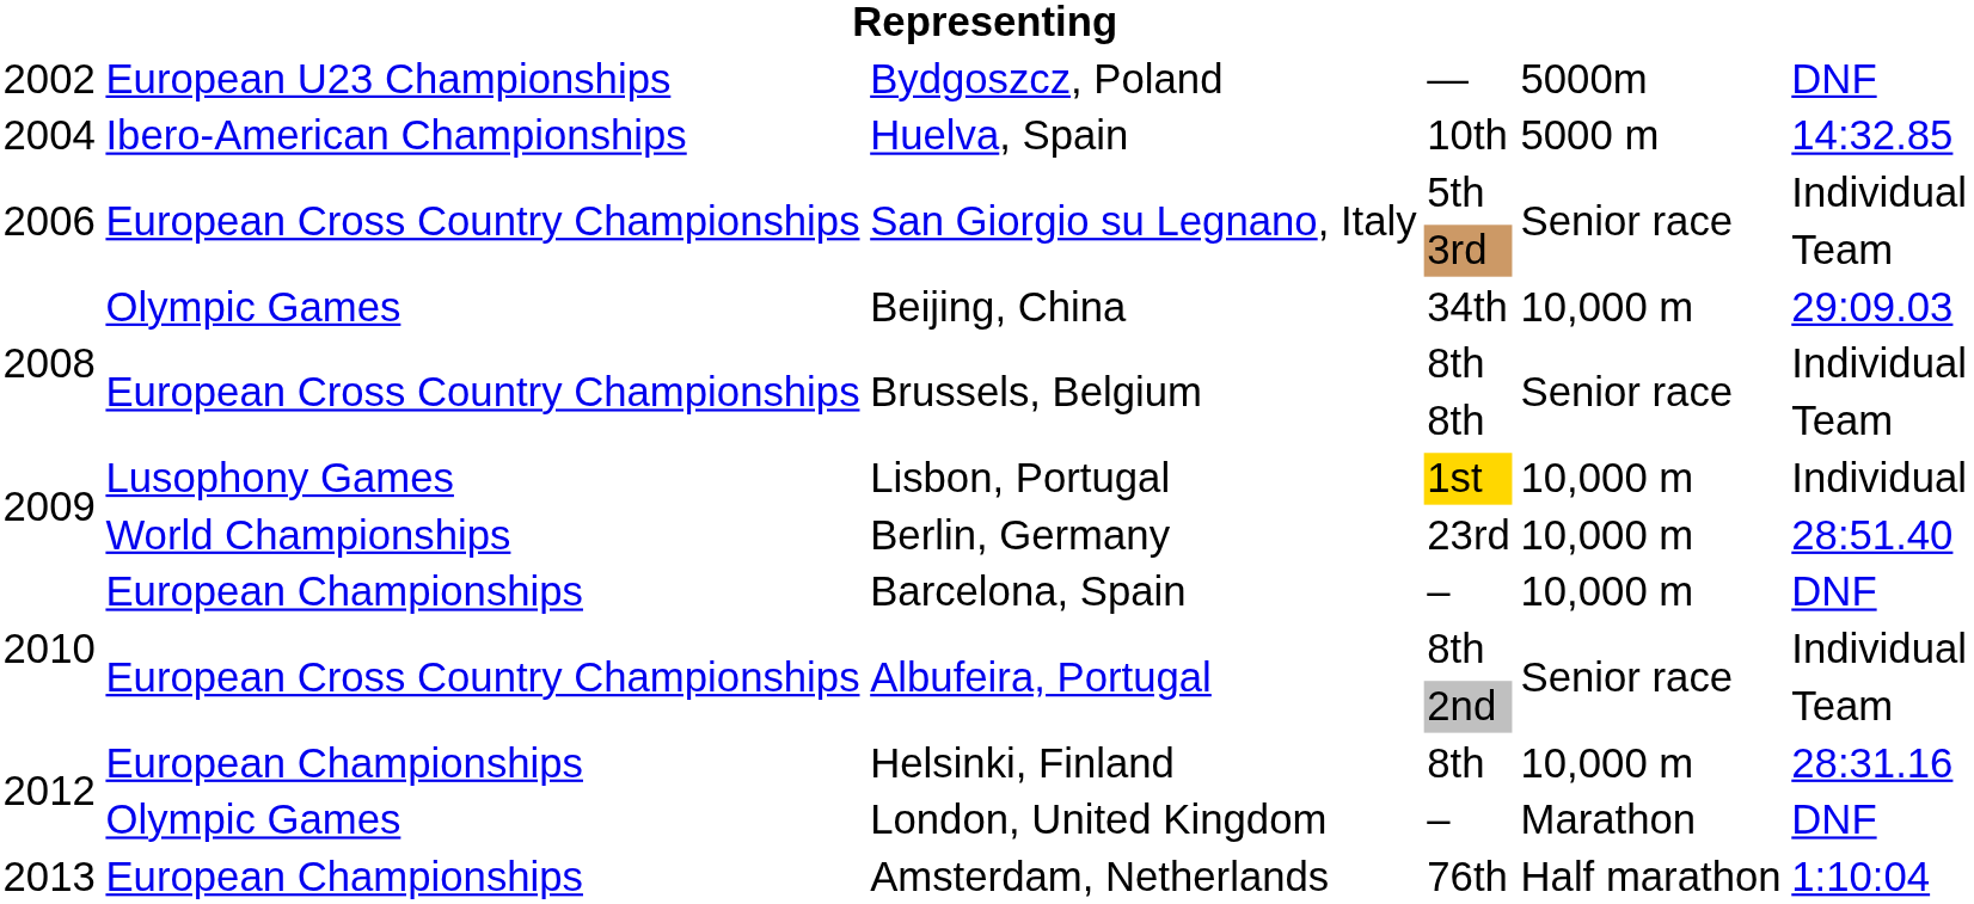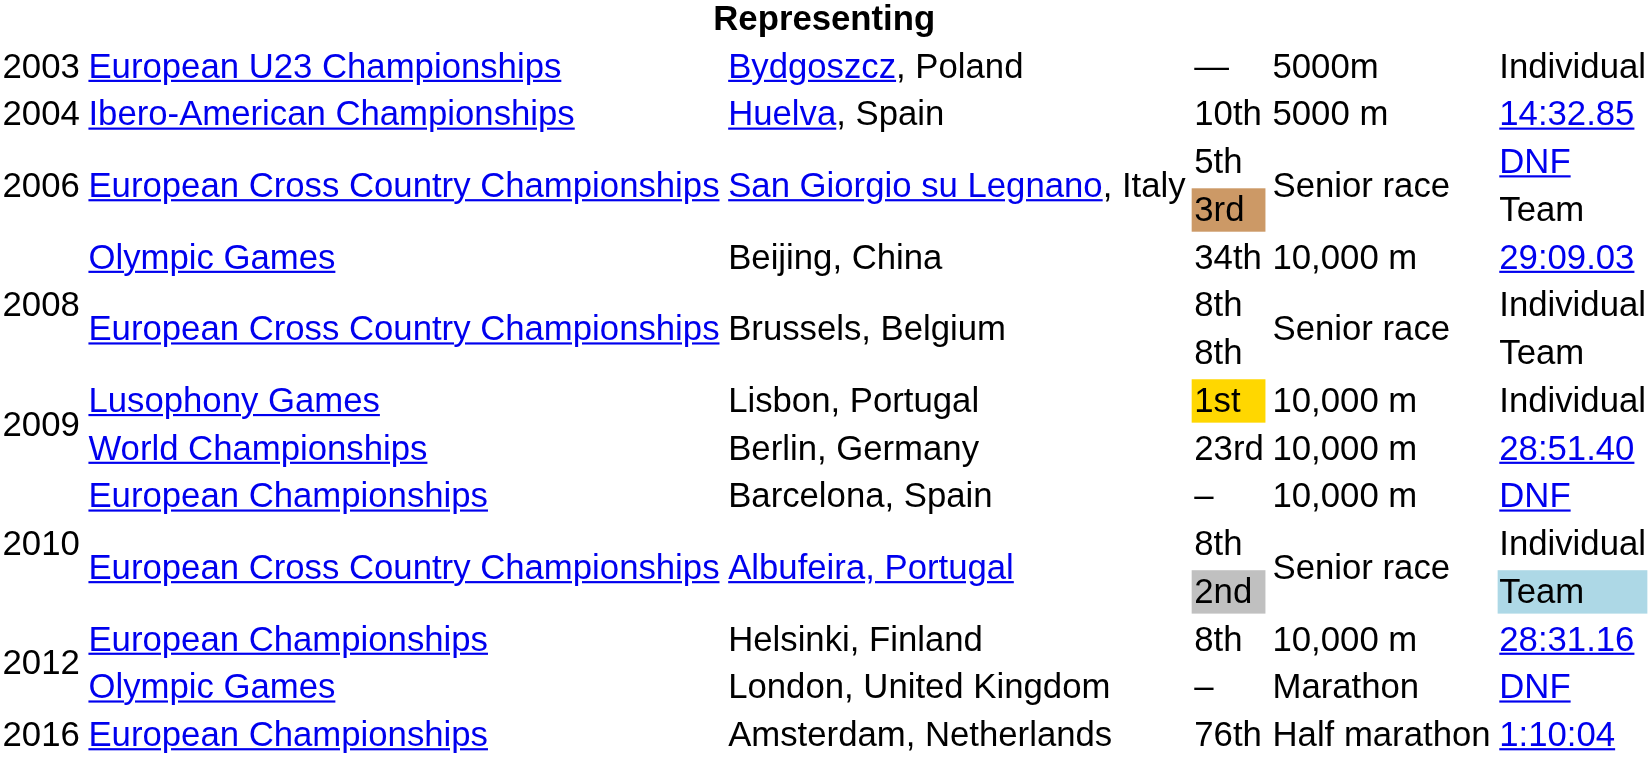 <table>
 <tr>
 <th colspan="6">Representing </th>
 </tr>
 <tr>
-<td>2002</td>
+<td>2003</td>
 <td><a href='#'>European U23 Championships</a></td>
 <td><a href='#'>Bydgoszcz</a>, Poland</td>
 <td>—</td>
 <td>5000m</td>
-<td><a href='#'>DNF</a></td>
+<td>Individual</td>
 </tr>
 <tr>
 <td>2004</td>
 <td><a href='#'>Ibero-American Championships</a></td>
 <td><a href='#'>Huelva</a>, Spain</td>
 <td>10th</td>
 <td>5000 m</td>
 <td><a href='#'>14:32.85</a></td>
 </tr>
 <tr>
 <td rowspan=2>2006</td>
 <td rowspan=2><a href='#'>European Cross Country Championships</a></td>
 <td rowspan=2><a href='#'>San Giorgio su Legnano</a>, Italy</td>
 <td>5th</td>
 <td rowspan=2>Senior race</td>
-<td>Individual</td>
+<td><a href='#'>DNF</a></td>
 </tr>
 <tr>
 <td bgcolor=cc9966>3rd</td>
 <td>Team</td>
 </tr>
 <tr>
 <td rowspan=3>2008</td>
 <td><a href='#'>Olympic Games</a></td>
 <td>Beijing, China</td>
 <td>34th</td>
 <td>10,000 m</td>
 <td><a href='#'>29:09.03</a></td>
 </tr>
 <tr>
 <td rowspan=2><a href='#'>European Cross Country Championships</a></td>
 <td rowspan=2>Brussels, Belgium</td>
 <td>8th</td>
 <td rowspan=2>Senior race</td>
 <td>Individual</td>
 </tr>
 <tr>
 <td>8th</td>
 <td>Team</td>
 </tr>
 <tr>
 <td rowspan=2>2009</td>
 <td><a href='#'>Lusophony Games</a></td>
 <td>Lisbon, Portugal</td>
 <td bgcolor=gold>1st</td>
 <td>10,000 m</td>
 <td>Individual</td>
 </tr>
 <tr>
 <td><a href='#'>World Championships</a></td>
 <td>Berlin, Germany</td>
 <td>23rd</td>
 <td>10,000 m</td>
 <td><a href='#'>28:51.40</a></td>
 </tr>
 <tr>
 <td rowspan=3>2010</td>
 <td><a href='#'>European Championships</a></td>
 <td>Barcelona, Spain</td>
 <td>–</td>
 <td>10,000 m</td>
 <td><a href='#'>DNF</a></td>
 </tr>
 <tr>
 <td rowspan=2><a href='#'>European Cross Country Championships</a></td>
 <td rowspan=2><a href='#'>Albufeira, Portugal</a></td>
 <td>8th</td>
 <td rowspan=2>Senior race</td>
 <td>Individual</td>
 </tr>
 <tr>
 <td bgcolor=silver>2nd</td>
-<td>Team</td>
+<td style="background: lightblue;">Team</td>
 </tr>
 <tr>
 <td rowspan=2>2012</td>
 <td><a href='#'>European Championships</a></td>
 <td>Helsinki, Finland</td>
 <td>8th</td>
 <td>10,000 m</td>
 <td><a href='#'>28:31.16</a></td>
 </tr>
 <tr>
 <td><a href='#'>Olympic Games</a></td>
 <td>London, United Kingdom</td>
 <td>–</td>
 <td>Marathon</td>
 <td><a href='#'>DNF</a></td>
 </tr>
 <tr>
-<td>2013</td>
+<td>2016</td>
 <td><a href='#'>European Championships</a></td>
 <td>Amsterdam, Netherlands</td>
 <td>76th</td>
 <td>Half marathon</td>
 <td><a href='#'>1:10:04</a></td>
 </tr>
 </table>
